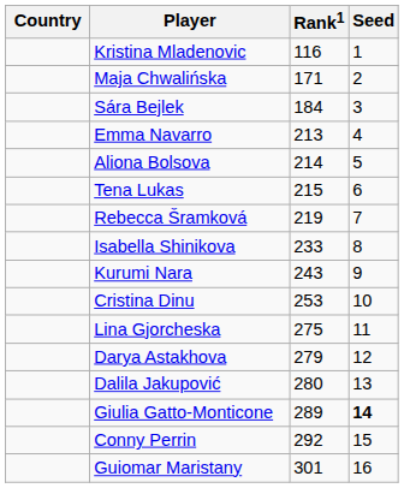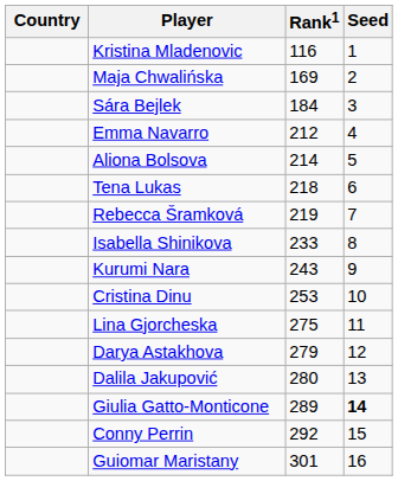 <table class="sortable wikitable">
 <tr>
 <th width="70">Country</th>
 <th width="175">Player</th>
 <th>Rank<sup>1</sup></th>
 <th>Seed</th>
 </tr>
 <tr>
 <td></td>
 <td><a href='#'>Kristina Mladenovic</a></td>
 <td>116</td>
 <td>1</td>
 </tr>
 <tr>
 <td></td>
 <td><a href='#'>Maja Chwalińska</a></td>
-<td>171</td>
+<td>169</td>
 <td>2</td>
 </tr>
 <tr>
 <td></td>
 <td><a href='#'>Sára Bejlek</a></td>
 <td>184</td>
 <td>3</td>
 </tr>
 <tr>
 <td></td>
 <td><a href='#'>Emma Navarro</a></td>
-<td>213</td>
+<td>212</td>
 <td>4</td>
 </tr>
 <tr>
 <td></td>
 <td><a href='#'>Aliona Bolsova</a></td>
 <td>214</td>
 <td>5</td>
 </tr>
 <tr>
 <td></td>
 <td><a href='#'>Tena Lukas</a></td>
-<td>215</td>
+<td>218</td>
 <td>6</td>
 </tr>
 <tr>
 <td></td>
 <td><a href='#'>Rebecca Šramková</a></td>
 <td>219</td>
 <td>7</td>
 </tr>
 <tr>
 <td></td>
 <td><a href='#'>Isabella Shinikova</a></td>
 <td>233</td>
 <td>8</td>
 </tr>
 <tr>
 <td></td>
 <td><a href='#'>Kurumi Nara</a></td>
 <td>243</td>
 <td>9</td>
 </tr>
 <tr>
 <td></td>
 <td><a href='#'>Cristina Dinu</a></td>
 <td>253</td>
 <td>10</td>
 </tr>
 <tr>
 <td></td>
 <td><a href='#'>Lina Gjorcheska</a></td>
 <td>275</td>
 <td>11</td>
 </tr>
 <tr>
 <td></td>
 <td><a href='#'>Darya Astakhova</a></td>
 <td>279</td>
 <td>12</td>
 </tr>
 <tr>
 <td></td>
 <td><a href='#'>Dalila Jakupović</a></td>
 <td>280</td>
 <td>13</td>
 </tr>
 <tr>
 <td></td>
 <td><a href='#'>Giulia Gatto-Monticone</a></td>
 <td>289</td>
 <td><strong>14</strong></td>
 </tr>
 <tr>
 <td></td>
 <td><a href='#'>Conny Perrin</a></td>
 <td>292</td>
 <td>15</td>
 </tr>
 <tr>
 <td></td>
 <td><a href='#'>Guiomar Maristany</a></td>
 <td>301</td>
 <td>16</td>
 </tr>
 </table>
